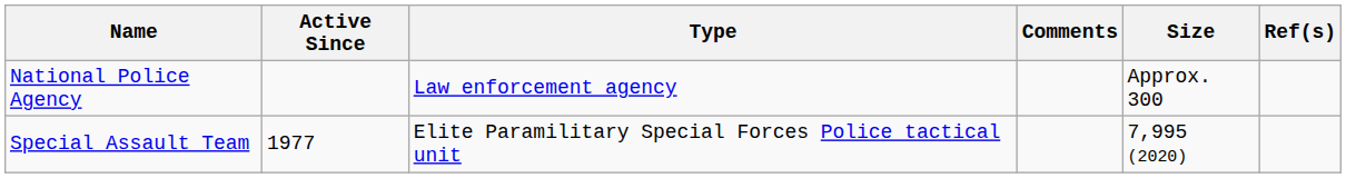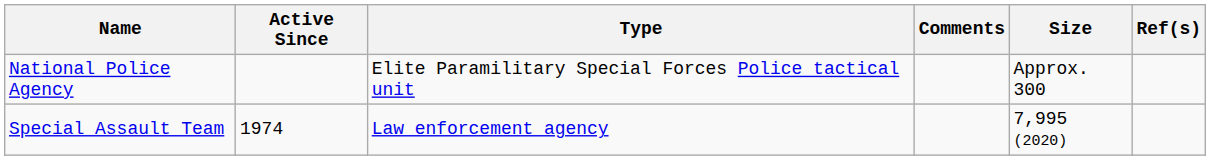 <table class="wikitable plainrowheaders">
 <tr>
 <th scope="col">Name</th>
 <th scope="col">Active Since</th>
 <th scope="col">Type</th>
 <th scope="col">Comments</th>
 <th scope="col">Size</th>
 <th scope="col">Ref(s)</th>
 </tr>
 <tr>
 <td><a href='#'> National Police Agency</a></td>
 <td></td>
-<td><a href='#'>Law enforcement agency</a></td>
+<td>Elite Paramilitary Special Forces <a href='#'>Police tactical unit</a></td>
 <td></td>
 <td>Approx. 300</td>
 <td></td>
 </tr>
 <tr>
 <td><a href='#'>Special Assault Team</a></td>
-<td>1977</td>
-<td>Elite Paramilitary Special Forces <a href='#'>Police tactical unit</a></td>
+<td>1974</td>
+<td><a href='#'>Law enforcement agency</a></td>
 <td></td>
 <td>7,995 <small>(2020)</small></td>
 <td></td>
 </tr>
 </table>
